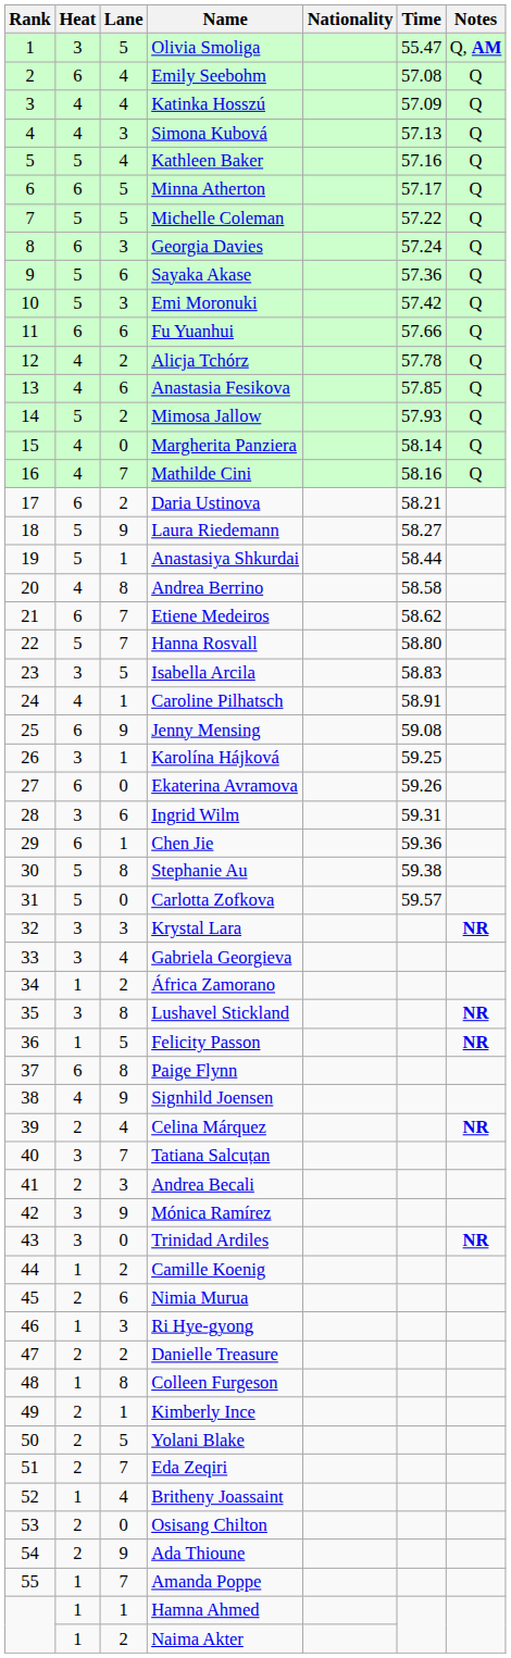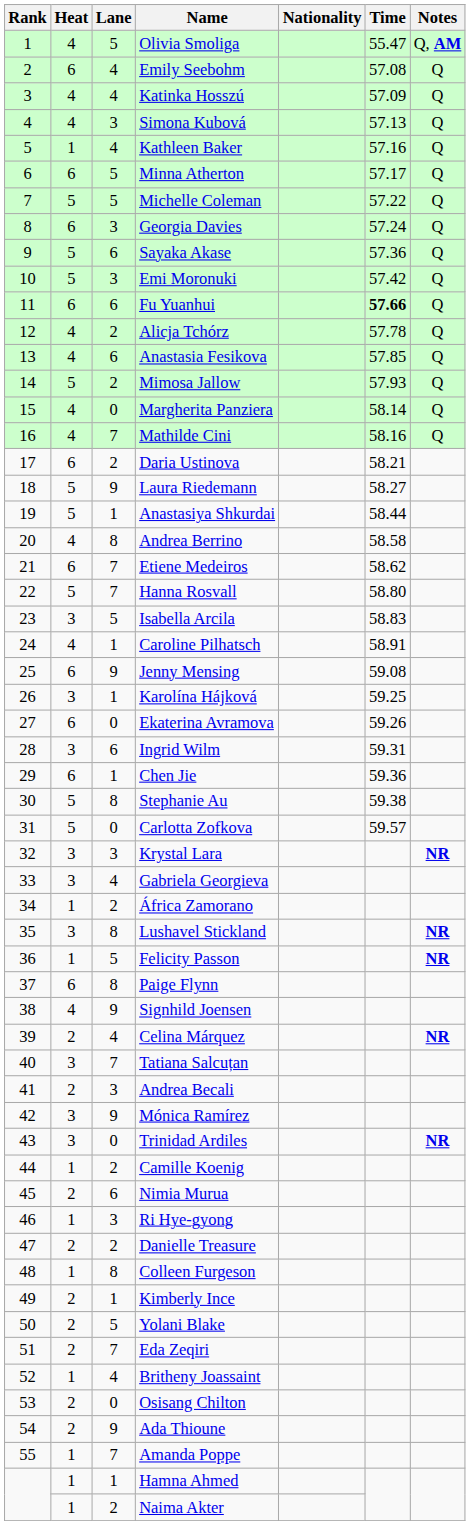 <table class="wikitable sortable" style="text-align:center">
 <tr>
 <th>Rank</th>
 <th>Heat</th>
 <th>Lane</th>
 <th>Name</th>
 <th>Nationality</th>
 <th>Time</th>
 <th>Notes</th>
 </tr>
 <tr bgcolor=ccffcc>
 <td>1</td>
-<td>3</td>
+<td>4</td>
 <td>5</td>
 <td align=left><a href='#'>Olivia Smoliga</a></td>
 <td align=left></td>
 <td>55.47</td>
 <td>Q, <strong><a href='#'>AM</a></strong></td>
 </tr>
 <tr bgcolor=ccffcc>
 <td>2</td>
 <td>6</td>
 <td>4</td>
 <td align=left><a href='#'>Emily Seebohm</a></td>
 <td align=left></td>
 <td>57.08</td>
 <td>Q</td>
 </tr>
 <tr bgcolor=ccffcc>
 <td>3</td>
 <td>4</td>
 <td>4</td>
 <td align=left><a href='#'>Katinka Hosszú</a></td>
 <td align=left></td>
 <td>57.09</td>
 <td>Q</td>
 </tr>
 <tr bgcolor=ccffcc>
 <td>4</td>
 <td>4</td>
 <td>3</td>
 <td align=left><a href='#'>Simona Kubová</a></td>
 <td align=left></td>
 <td>57.13</td>
 <td>Q</td>
 </tr>
 <tr bgcolor=ccffcc>
 <td>5</td>
-<td>5</td>
+<td>1</td>
 <td>4</td>
 <td align=left><a href='#'>Kathleen Baker</a></td>
 <td align=left></td>
 <td>57.16</td>
 <td>Q</td>
 </tr>
 <tr bgcolor=ccffcc>
 <td>6</td>
 <td>6</td>
 <td>5</td>
 <td align=left><a href='#'>Minna Atherton</a></td>
 <td align=left></td>
 <td>57.17</td>
 <td>Q</td>
 </tr>
 <tr bgcolor=ccffcc>
 <td>7</td>
 <td>5</td>
 <td>5</td>
 <td align=left><a href='#'>Michelle Coleman</a></td>
 <td align=left></td>
 <td>57.22</td>
 <td>Q</td>
 </tr>
 <tr bgcolor=ccffcc>
 <td>8</td>
 <td>6</td>
 <td>3</td>
 <td align=left><a href='#'>Georgia Davies</a></td>
 <td align=left></td>
 <td>57.24</td>
 <td>Q</td>
 </tr>
 <tr bgcolor=ccffcc>
 <td>9</td>
 <td>5</td>
 <td>6</td>
 <td align=left><a href='#'>Sayaka Akase</a></td>
 <td align=left></td>
 <td>57.36</td>
 <td>Q</td>
 </tr>
 <tr bgcolor=ccffcc>
 <td>10</td>
 <td>5</td>
 <td>3</td>
 <td align=left><a href='#'>Emi Moronuki</a></td>
 <td align=left></td>
 <td>57.42</td>
 <td>Q</td>
 </tr>
 <tr bgcolor=ccffcc>
 <td>11</td>
 <td>6</td>
 <td>6</td>
 <td align=left><a href='#'>Fu Yuanhui</a></td>
 <td align=left></td>
-<td>57.66</td>
+<td><strong>57.66</strong></td>
 <td>Q</td>
 </tr>
 <tr bgcolor=ccffcc>
 <td>12</td>
 <td>4</td>
 <td>2</td>
 <td align=left><a href='#'>Alicja Tchórz</a></td>
 <td align=left></td>
 <td>57.78</td>
 <td>Q</td>
 </tr>
 <tr bgcolor=ccffcc>
 <td>13</td>
 <td>4</td>
 <td>6</td>
 <td align=left><a href='#'>Anastasia Fesikova</a></td>
 <td align=left></td>
 <td>57.85</td>
 <td>Q</td>
 </tr>
 <tr bgcolor=ccffcc>
 <td>14</td>
 <td>5</td>
 <td>2</td>
 <td align=left><a href='#'>Mimosa Jallow</a></td>
 <td align=left></td>
 <td>57.93</td>
 <td>Q</td>
 </tr>
 <tr bgcolor=ccffcc>
 <td>15</td>
 <td>4</td>
 <td>0</td>
 <td align=left><a href='#'>Margherita Panziera</a></td>
 <td align=left></td>
 <td>58.14</td>
 <td>Q</td>
 </tr>
 <tr bgcolor=ccffcc>
 <td>16</td>
 <td>4</td>
 <td>7</td>
 <td align=left><a href='#'>Mathilde Cini</a></td>
 <td align=left></td>
 <td>58.16</td>
 <td>Q</td>
 </tr>
 <tr>
 <td>17</td>
 <td>6</td>
 <td>2</td>
 <td align=left><a href='#'>Daria Ustinova</a></td>
 <td align=left></td>
 <td>58.21</td>
 <td></td>
 </tr>
 <tr>
 <td>18</td>
 <td>5</td>
 <td>9</td>
 <td align=left><a href='#'>Laura Riedemann</a></td>
 <td align=left></td>
 <td>58.27</td>
 <td></td>
 </tr>
 <tr>
 <td>19</td>
 <td>5</td>
 <td>1</td>
 <td align=left><a href='#'>Anastasiya Shkurdai</a></td>
 <td align=left></td>
 <td>58.44</td>
 <td></td>
 </tr>
 <tr>
 <td>20</td>
 <td>4</td>
 <td>8</td>
 <td align=left><a href='#'>Andrea Berrino</a></td>
 <td align=left></td>
 <td>58.58</td>
 <td></td>
 </tr>
 <tr>
 <td>21</td>
 <td>6</td>
 <td>7</td>
 <td align=left><a href='#'>Etiene Medeiros</a></td>
 <td align=left></td>
 <td>58.62</td>
 <td></td>
 </tr>
 <tr>
 <td>22</td>
 <td>5</td>
 <td>7</td>
 <td align=left><a href='#'>Hanna Rosvall</a></td>
 <td align=left></td>
 <td>58.80</td>
 <td></td>
 </tr>
 <tr>
 <td>23</td>
 <td>3</td>
 <td>5</td>
 <td align=left><a href='#'>Isabella Arcila</a></td>
 <td align=left></td>
 <td>58.83</td>
 <td></td>
 </tr>
 <tr>
 <td>24</td>
 <td>4</td>
 <td>1</td>
 <td align=left><a href='#'>Caroline Pilhatsch</a></td>
 <td align=left></td>
 <td>58.91</td>
 <td></td>
 </tr>
 <tr>
 <td>25</td>
 <td>6</td>
 <td>9</td>
 <td align=left><a href='#'>Jenny Mensing</a></td>
 <td align=left></td>
 <td>59.08</td>
 <td></td>
 </tr>
 <tr>
 <td>26</td>
 <td>3</td>
 <td>1</td>
 <td align=left><a href='#'>Karolína Hájková</a></td>
 <td align=left></td>
 <td>59.25</td>
 <td></td>
 </tr>
 <tr>
 <td>27</td>
 <td>6</td>
 <td>0</td>
 <td align=left><a href='#'>Ekaterina Avramova</a></td>
 <td align=left></td>
 <td>59.26</td>
 <td></td>
 </tr>
 <tr>
 <td>28</td>
 <td>3</td>
 <td>6</td>
 <td align=left><a href='#'>Ingrid Wilm</a></td>
 <td align=left></td>
 <td>59.31</td>
 <td></td>
 </tr>
 <tr>
 <td>29</td>
 <td>6</td>
 <td>1</td>
 <td align=left><a href='#'>Chen Jie</a></td>
 <td align=left></td>
 <td>59.36</td>
 <td></td>
 </tr>
 <tr>
 <td>30</td>
 <td>5</td>
 <td>8</td>
 <td align=left><a href='#'>Stephanie Au</a></td>
 <td align=left></td>
 <td>59.38</td>
 <td></td>
 </tr>
 <tr>
 <td>31</td>
 <td>5</td>
 <td>0</td>
 <td align=left><a href='#'>Carlotta Zofkova</a></td>
 <td align=left></td>
 <td>59.57</td>
 <td></td>
 </tr>
 <tr>
 <td>32</td>
 <td>3</td>
 <td>3</td>
 <td align=left><a href='#'>Krystal Lara</a></td>
 <td align=left></td>
 <td></td>
 <td><strong><a href='#'>NR</a></strong></td>
 </tr>
 <tr>
 <td>33</td>
 <td>3</td>
 <td>4</td>
 <td align=left><a href='#'>Gabriela Georgieva</a></td>
 <td align=left></td>
 <td></td>
 <td></td>
 </tr>
 <tr>
 <td>34</td>
 <td>1</td>
 <td>2</td>
 <td align=left><a href='#'>África Zamorano</a></td>
 <td align=left></td>
 <td></td>
 <td></td>
 </tr>
 <tr>
 <td>35</td>
 <td>3</td>
 <td>8</td>
 <td align=left><a href='#'>Lushavel Stickland</a></td>
 <td align=left></td>
 <td></td>
 <td><strong><a href='#'>NR</a></strong></td>
 </tr>
 <tr>
 <td>36</td>
 <td>1</td>
 <td>5</td>
 <td align=left><a href='#'>Felicity Passon</a></td>
 <td align=left></td>
 <td></td>
 <td><strong><a href='#'>NR</a></strong></td>
 </tr>
 <tr>
 <td>37</td>
 <td>6</td>
 <td>8</td>
 <td align=left><a href='#'>Paige Flynn</a></td>
 <td align=left></td>
 <td></td>
 <td></td>
 </tr>
 <tr>
 <td>38</td>
 <td>4</td>
 <td>9</td>
 <td align=left><a href='#'>Signhild Joensen</a></td>
 <td align=left></td>
 <td></td>
 <td></td>
 </tr>
 <tr>
 <td>39</td>
 <td>2</td>
 <td>4</td>
 <td align=left><a href='#'>Celina Márquez</a></td>
 <td align=left></td>
 <td></td>
 <td><strong><a href='#'>NR</a></strong></td>
 </tr>
 <tr>
 <td>40</td>
 <td>3</td>
 <td>7</td>
 <td align=left><a href='#'>Tatiana Salcuțan</a></td>
 <td align=left></td>
 <td></td>
 <td></td>
 </tr>
 <tr>
 <td>41</td>
 <td>2</td>
 <td>3</td>
 <td align=left><a href='#'>Andrea Becali</a></td>
 <td align=left></td>
 <td></td>
 <td></td>
 </tr>
 <tr>
 <td>42</td>
 <td>3</td>
 <td>9</td>
 <td align=left><a href='#'>Mónica Ramírez</a></td>
 <td align=left></td>
 <td></td>
 <td></td>
 </tr>
 <tr>
 <td>43</td>
 <td>3</td>
 <td>0</td>
 <td align=left><a href='#'>Trinidad Ardiles</a></td>
 <td align=left></td>
 <td></td>
 <td><strong><a href='#'>NR</a></strong></td>
 </tr>
 <tr>
 <td>44</td>
 <td>1</td>
 <td>2</td>
 <td align=left><a href='#'>Camille Koenig</a></td>
 <td align=left></td>
 <td></td>
 <td></td>
 </tr>
 <tr>
 <td>45</td>
 <td>2</td>
 <td>6</td>
 <td align=left><a href='#'>Nimia Murua</a></td>
 <td align=left></td>
 <td></td>
 <td></td>
 </tr>
 <tr>
 <td>46</td>
 <td>1</td>
 <td>3</td>
 <td align=left><a href='#'>Ri Hye-gyong</a></td>
 <td align=left></td>
 <td></td>
 <td></td>
 </tr>
 <tr>
 <td>47</td>
 <td>2</td>
 <td>2</td>
 <td align=left><a href='#'>Danielle Treasure</a></td>
 <td align=left></td>
 <td></td>
 <td></td>
 </tr>
 <tr>
 <td>48</td>
 <td>1</td>
 <td>8</td>
 <td align=left><a href='#'>Colleen Furgeson</a></td>
 <td align=left></td>
 <td></td>
 <td></td>
 </tr>
 <tr>
 <td>49</td>
 <td>2</td>
 <td>1</td>
 <td align=left><a href='#'>Kimberly Ince</a></td>
 <td align=left></td>
 <td></td>
 <td></td>
 </tr>
 <tr>
 <td>50</td>
 <td>2</td>
 <td>5</td>
 <td align=left><a href='#'>Yolani Blake</a></td>
 <td align=left></td>
 <td></td>
 <td></td>
 </tr>
 <tr>
 <td>51</td>
 <td>2</td>
 <td>7</td>
 <td align=left><a href='#'>Eda Zeqiri</a></td>
 <td align=left></td>
 <td></td>
 <td></td>
 </tr>
 <tr>
 <td>52</td>
 <td>1</td>
 <td>4</td>
 <td align=left><a href='#'>Britheny Joassaint</a></td>
 <td align=left></td>
 <td></td>
 <td></td>
 </tr>
 <tr>
 <td>53</td>
 <td>2</td>
 <td>0</td>
 <td align=left><a href='#'>Osisang Chilton</a></td>
 <td align=left></td>
 <td></td>
 <td></td>
 </tr>
 <tr>
 <td>54</td>
 <td>2</td>
 <td>9</td>
 <td align=left><a href='#'>Ada Thioune</a></td>
 <td align=left></td>
 <td></td>
 <td></td>
 </tr>
 <tr>
 <td>55</td>
 <td>1</td>
 <td>7</td>
 <td align=left><a href='#'>Amanda Poppe</a></td>
 <td align=left></td>
 <td></td>
 <td></td>
 </tr>
 <tr>
 <td rowspan=2></td>
 <td>1</td>
 <td>1</td>
 <td align=left><a href='#'>Hamna Ahmed</a></td>
 <td align=left></td>
 <td rowspan=2></td>
 <td rowspan=2></td>
 </tr>
 <tr>
 <td>1</td>
 <td>2</td>
 <td align=left><a href='#'>Naima Akter</a></td>
 <td align=left></td>
 </tr>
 </table>
